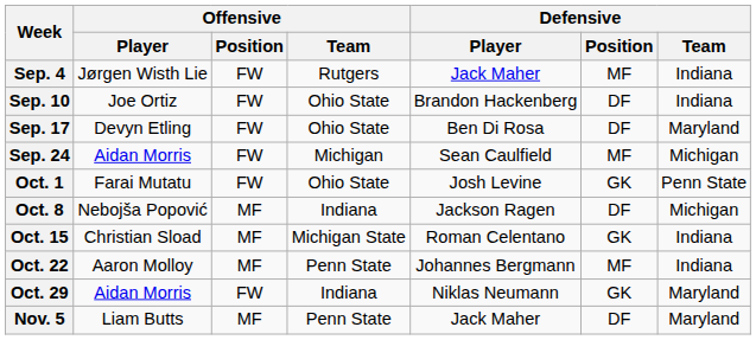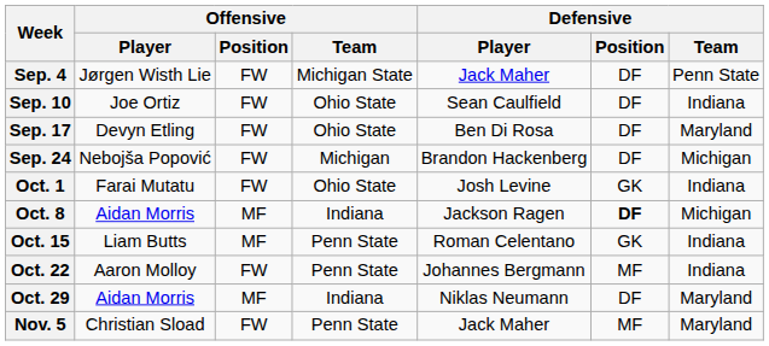 <table class="wikitable plainrowheaders" style="text-align:center">
 <tr>
 <th scope="col" rowspan="2">Week</th>
 <th scope="col" colspan="3">Offensive</th>
 <th scope="col" colspan="3">Defensive</th>
 </tr>
 <tr>
 <th>Player</th>
 <th>Position</th>
 <th>Team</th>
 <th>Player</th>
 <th>Position</th>
 <th>Team</th>
 </tr>
 <tr>
 <th scope="row" style="text-align:center">Sep. 4</th>
 <td>Jørgen Wisth Lie</td>
 <td>FW</td>
-<td>Rutgers</td>
+<td>Michigan State</td>
 <td><a href='#'>Jack Maher</a></td>
-<td>MF</td>
-<td>Indiana</td>
+<td>DF</td>
+<td>Penn State</td>
 </tr>
 <tr>
 <th scope="row" style="text-align:center">Sep. 10</th>
 <td>Joe Ortiz</td>
 <td>FW</td>
 <td>Ohio State</td>
-<td>Brandon Hackenberg</td>
+<td>Sean Caulfield</td>
 <td>DF</td>
 <td>Indiana</td>
 </tr>
 <tr>
 <th scope="row" style="text-align:center">Sep. 17</th>
 <td>Devyn Etling</td>
 <td>FW</td>
 <td>Ohio State</td>
 <td>Ben Di Rosa</td>
 <td>DF</td>
 <td>Maryland</td>
 </tr>
 <tr>
 <th scope="row" style="text-align:center">Sep. 24</th>
-<td><a href='#'>Aidan Morris</a></td>
+<td>Nebojša Popović</td>
 <td>FW</td>
 <td>Michigan</td>
-<td>Sean Caulfield</td>
-<td>MF</td>
+<td>Brandon Hackenberg</td>
+<td>DF</td>
 <td>Michigan</td>
 </tr>
 <tr>
 <th scope="row" style="text-align:center">Oct. 1</th>
 <td>Farai Mutatu</td>
 <td>FW</td>
 <td>Ohio State</td>
 <td>Josh Levine</td>
 <td>GK</td>
-<td>Penn State</td>
+<td>Indiana</td>
 </tr>
 <tr>
 <th scope="row" style="text-align:center">Oct. 8</th>
-<td>Nebojša Popović</td>
+<td><a href='#'>Aidan Morris</a></td>
 <td>MF</td>
 <td>Indiana</td>
 <td>Jackson Ragen</td>
-<td>DF</td>
+<td><strong>DF</strong></td>
 <td>Michigan</td>
 </tr>
 <tr>
 <th scope="row" style="text-align:center">Oct. 15</th>
-<td>Christian Sload</td>
+<td>Liam Butts</td>
 <td>MF</td>
-<td>Michigan State</td>
+<td>Penn State</td>
 <td>Roman Celentano</td>
 <td>GK</td>
 <td>Indiana</td>
 </tr>
 <tr>
 <th scope="row" style="text-align:center">Oct. 22</th>
 <td>Aaron Molloy</td>
-<td>MF</td>
+<td>FW</td>
 <td>Penn State</td>
 <td>Johannes Bergmann</td>
 <td>MF</td>
 <td>Indiana</td>
 </tr>
 <tr>
 <th scope="row" style="text-align:center">Oct. 29</th>
 <td><a href='#'>Aidan Morris</a></td>
-<td>FW</td>
+<td>MF</td>
 <td>Indiana</td>
 <td>Niklas Neumann</td>
-<td>GK</td>
+<td>DF</td>
 <td>Maryland</td>
 </tr>
 <tr>
 <th scope="row" style="text-align:center">Nov. 5</th>
-<td>Liam Butts</td>
-<td>MF</td>
+<td>Christian Sload</td>
+<td>FW</td>
 <td>Penn State</td>
 <td>Jack Maher</td>
-<td>DF</td>
+<td>MF</td>
 <td>Maryland</td>
 </tr>
 </table>
